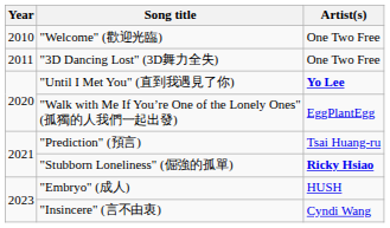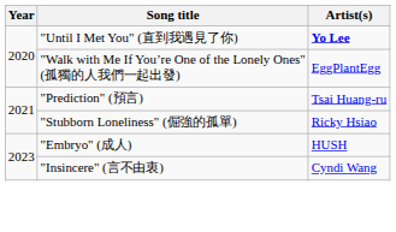 <table class="wikitable sortable">
 <tr>
 <th>Year</th>
 <th>Song title</th>
 <th>Artist(s)</th>
-</tr>
-<tr>
-<td>2010</td>
-<td>"Welcome" (歡迎光臨)</td>
-<td>One Two Free</td>
-</tr>
-<tr>
-<td>2011</td>
-<td>"3D Dancing Lost" (3D舞力全失)</td>
-<td>One Two Free</td>
 </tr>
 <tr>
 <td rowspan="2">2020</td>
 <td>"Until I Met You" (直到我遇見了你)</td>
 <td><strong><a href='#'>Yo Lee</a></strong></td>
 </tr>
 <tr>
 <td>"Walk with Me If You’re One of the Lonely Ones"<br>(孤獨的人我們一起出發)</td>
 <td><a href='#'>EggPlantEgg</a></td>
 </tr>
 <tr>
 <td rowspan="2">2021</td>
 <td>"Prediction" (預言)</td>
 <td><a href='#'>Tsai Huang-ru</a></td>
 </tr>
 <tr>
 <td>"Stubborn Loneliness" (倔強的孤單)</td>
-<td><strong><a href='#'>Ricky Hsiao</a></strong></td>
+<td><a href='#'>Ricky Hsiao</a></td>
 </tr>
 <tr>
 <td rowspan="2">2023</td>
 <td>"Embryo" (成人)</td>
 <td><a href='#'>HUSH</a></td>
 </tr>
 <tr>
 <td>"Insincere" (言不由衷)</td>
 <td><a href='#'>Cyndi Wang</a></td>
 </tr>
 </table>
